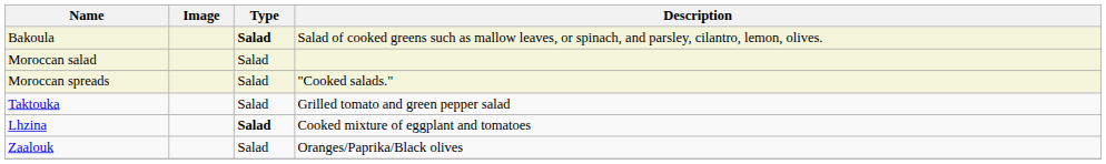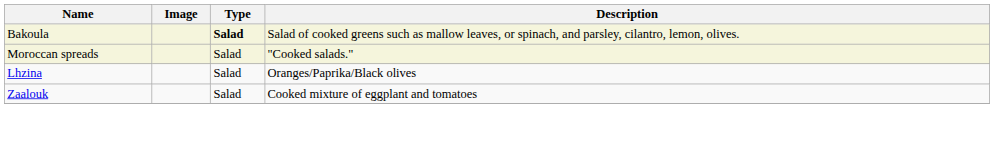 <table class="wikitable sortable" border="1" width="100%">
 <tr>
 <th>Name</th>
 <th>Image</th>
 <th>Type</th>
 <th>Description</th>
 </tr>
 <tr style="background:#F5F5DC;">
 <td>Bakoula</td>
 <td></td>
 <td><strong>Salad</strong></td>
 <td>Salad of cooked greens such as mallow leaves, or spinach, and parsley, cilantro, lemon, olives.</td>
 </tr>
 <tr style="background:#F5F5DC;">
-<td>Moroccan salad</td>
-<td></td>
-<td>Salad</td>
-<td></td>
-</tr>
-<tr style="background:#F5F5DC;">
 <td>Moroccan spreads</td>
 <td></td>
 <td>Salad</td>
 <td>"Cooked salads."</td>
 </tr>
 <tr>
-<td><a href='#'>Taktouka</a></td>
+<td><a href='#'>Lhzina</a></td>
 <td></td>
 <td>Salad</td>
-<td>Grilled tomato and green pepper salad</td>
-</tr>
-<tr>
-<td><a href='#'>Lhzina</a></td>
-<td></td>
-<td><strong>Salad</strong></td>
-<td>Cooked mixture of eggplant and tomatoes</td>
+<td>Oranges/Paprika/Black olives</td>
 </tr>
 <tr>
 <td><a href='#'>Zaalouk</a></td>
 <td></td>
 <td>Salad</td>
-<td>Oranges/Paprika/Black olives</td>
+<td>Cooked mixture of eggplant and tomatoes</td>
 </tr>
 <tr>
 </tr>
 </table>
